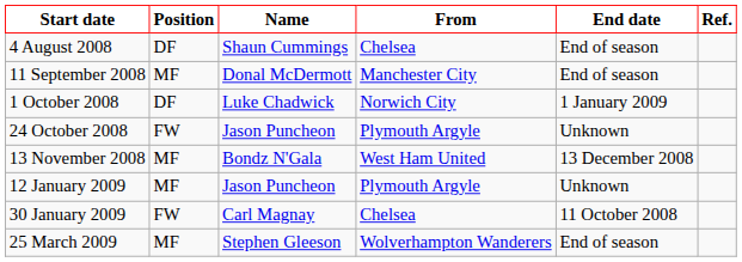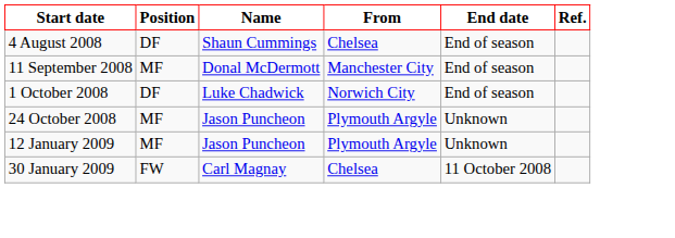 <table class="wikitable">
 <tr>
 <th style="background:#FFFFFF; color:black; border:1px solid red;">Start date</th>
 <th style="background:#FFFFFF; color:black; border:1px solid red;">Position</th>
 <th style="background:#FFFFFF; color:black; border:1px solid red;">Name</th>
 <th style="background:#FFFFFF; color:black; border:1px solid red;">From</th>
 <th style="background:#FFFFFF; color:black; border:1px solid red;">End date</th>
 <th style="background:#FFFFFF; color:black; border:1px solid red;">Ref.</th>
 </tr>
 <tr>
 <td>4 August 2008</td>
 <td>DF</td>
 <td> <a href='#'>Shaun Cummings</a></td>
 <td><a href='#'>Chelsea</a></td>
 <td>End of season</td>
 <td></td>
 </tr>
 <tr>
 <td>11 September 2008</td>
 <td>MF</td>
 <td> <a href='#'>Donal McDermott</a></td>
 <td><a href='#'>Manchester City</a></td>
 <td>End of season</td>
 <td></td>
 </tr>
 <tr>
 <td>1 October 2008</td>
 <td>DF</td>
 <td> <a href='#'>Luke Chadwick</a></td>
 <td><a href='#'>Norwich City</a></td>
-<td>1 January 2009</td>
+<td>End of season</td>
 <td></td>
 </tr>
 <tr>
 <td>24 October 2008</td>
-<td>FW</td>
+<td>MF</td>
 <td> <a href='#'>Jason Puncheon</a></td>
 <td><a href='#'>Plymouth Argyle</a></td>
 <td>Unknown</td>
-<td></td>
-</tr>
-<tr>
-<td>13 November 2008</td>
-<td>MF</td>
-<td> <a href='#'>Bondz N'Gala</a></td>
-<td><a href='#'>West Ham United</a></td>
-<td>13 December 2008</td>
 <td></td>
 </tr>
 <tr>
 <td>12 January 2009</td>
 <td>MF</td>
 <td> <a href='#'>Jason Puncheon</a></td>
 <td><a href='#'>Plymouth Argyle</a></td>
 <td>Unknown</td>
 <td></td>
 </tr>
 <tr>
 <td>30 January 2009</td>
 <td>FW</td>
 <td> <a href='#'>Carl Magnay</a></td>
 <td><a href='#'>Chelsea</a></td>
 <td>11 October 2008</td>
 <td></td>
 </tr>
-<tr>
-<td>25 March 2009</td>
-<td>MF</td>
-<td> <a href='#'>Stephen Gleeson</a></td>
-<td><a href='#'>Wolverhampton Wanderers</a></td>
-<td>End of season</td>
-<td></td>
-</tr>
 </table>
